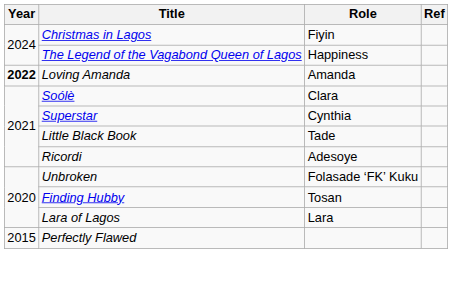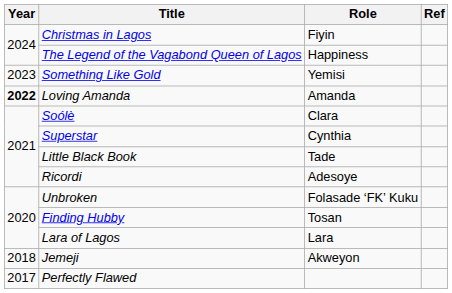 <table class="wikitable">
 <tr>
 <th>Year</th>
 <th>Title</th>
 <th>Role</th>
 <th>Ref</th>
 </tr>
 <tr>
 <td rowspan="2">2024</td>
 <td><a href='#'><em>Christmas in Lagos</em></a></td>
 <td>Fiyin</td>
 <td></td>
 </tr>
 <tr>
 <td><a href='#'><em>The Legend of the Vagabond Queen of Lagos</em></a></td>
 <td>Happiness</td>
+<td></td>
+</tr>
+<tr>
+<td>2023</td>
+<td><a href='#'><em>Something Like Gold</em></a></td>
+<td>Yemisi</td>
 <td></td>
 </tr>
 <tr>
 <td><strong>2022</strong></td>
 <td><em>Loving Amanda</em></td>
 <td>Amanda</td>
 <td></td>
 </tr>
 <tr>
 <td rowspan="4">2021</td>
 <td><em><a href='#'>Soólè</a></em></td>
 <td>Clara</td>
 <td></td>
 </tr>
 <tr>
 <td><em><a href='#'>Superstar</a></em></td>
 <td>Cynthia</td>
 <td></td>
 </tr>
 <tr>
 <td><em>Little Black Book</em></td>
 <td>Tade</td>
 <td></td>
 </tr>
 <tr>
 <td><em>Ricordi</em></td>
 <td>Adesoye</td>
 <td></td>
 </tr>
 <tr>
 <td rowspan="3">2020</td>
 <td><em>Unbroken</em></td>
 <td>Folasade ‘FK’ Kuku</td>
 <td></td>
 </tr>
 <tr>
 <td><a href='#'><em>Finding Hubby</em></a></td>
 <td>Tosan</td>
 <td></td>
 </tr>
 <tr>
 <td><em>Lara of Lagos</em></td>
 <td>Lara</td>
 <td></td>
 </tr>
 <tr>
-<td>2015</td>
+<td>2018</td>
+<td><em>Jemeji</em></td>
+<td>Akweyon</td>
+<td></td>
+</tr>
+<tr>
+<td>2017</td>
 <td><em>Perfectly Flawed</em></td>
 <td></td>
 <td></td>
 </tr>
 </table>
